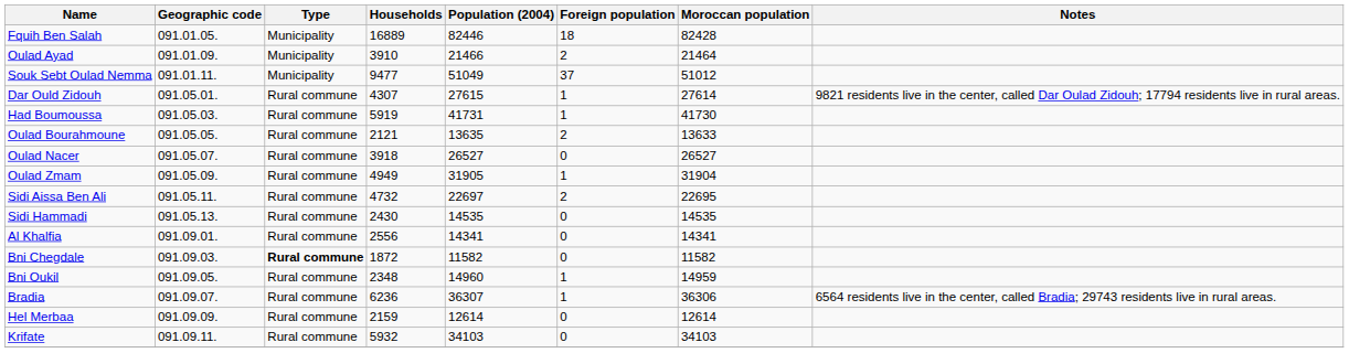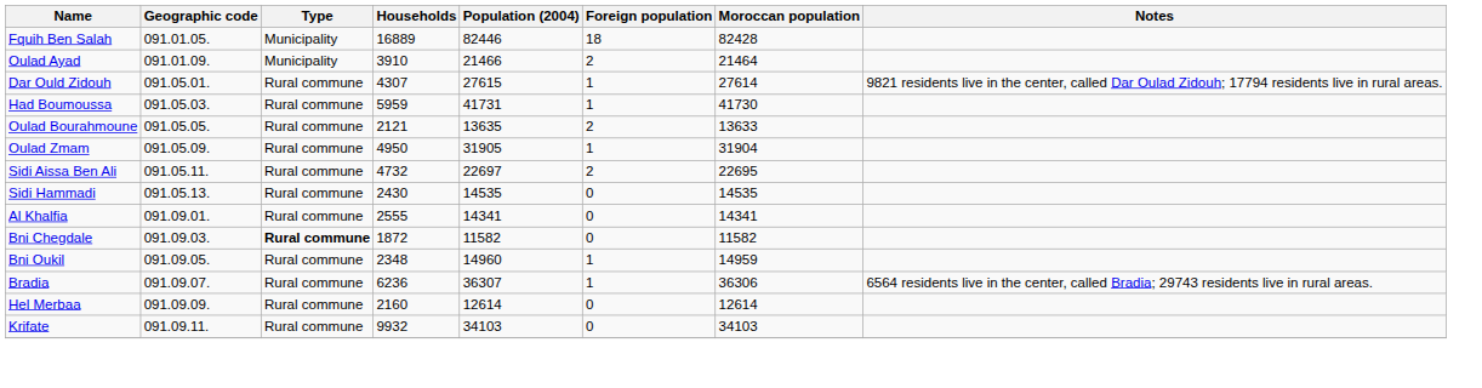 <table class="wikitable sortable">
 <tr>
 <th>Name</th>
 <th>Geographic code</th>
 <th>Type</th>
 <th>Households</th>
 <th>Population (2004)</th>
 <th>Foreign population</th>
 <th>Moroccan population</th>
 <th>Notes</th>
 </tr>
 <tr>
 <td><a href='#'>Fquih Ben Salah</a></td>
 <td>091.01.05.</td>
 <td>Municipality</td>
 <td>16889</td>
 <td>82446</td>
 <td>18</td>
 <td>82428</td>
 <td></td>
 </tr>
 <tr>
 <td><a href='#'>Oulad Ayad</a></td>
 <td>091.01.09.</td>
 <td>Municipality</td>
 <td>3910</td>
 <td>21466</td>
 <td>2</td>
 <td>21464</td>
 <td></td>
 </tr>
 <tr>
-<td><a href='#'>Souk Sebt Oulad Nemma</a></td>
-<td>091.01.11.</td>
-<td>Municipality</td>
-<td>9477</td>
-<td>51049</td>
-<td>37</td>
-<td>51012</td>
-<td></td>
-</tr>
-<tr>
 <td><a href='#'>Dar Ould Zidouh</a></td>
 <td>091.05.01.</td>
 <td>Rural commune</td>
 <td>4307</td>
 <td>27615</td>
 <td>1</td>
 <td>27614</td>
 <td>9821 residents live in the center, called <a href='#'>Dar Oulad Zidouh</a>; 17794 residents live in rural areas.</td>
 </tr>
 <tr>
 <td><a href='#'>Had Boumoussa</a></td>
 <td>091.05.03.</td>
 <td>Rural commune</td>
-<td>5919</td>
+<td>5959</td>
 <td>41731</td>
 <td>1</td>
 <td>41730</td>
 <td></td>
 </tr>
 <tr>
 <td><a href='#'>Oulad Bourahmoune</a></td>
 <td>091.05.05.</td>
 <td>Rural commune</td>
 <td>2121</td>
 <td>13635</td>
 <td>2</td>
 <td>13633</td>
 <td></td>
 </tr>
 <tr>
-<td><a href='#'>Oulad Nacer</a></td>
-<td>091.05.07.</td>
-<td>Rural commune</td>
-<td>3918</td>
-<td>26527</td>
-<td>0</td>
-<td>26527</td>
-<td></td>
-</tr>
-<tr>
 <td><a href='#'>Oulad Zmam</a></td>
 <td>091.05.09.</td>
 <td>Rural commune</td>
-<td>4949</td>
+<td>4950</td>
 <td>31905</td>
 <td>1</td>
 <td>31904</td>
 <td></td>
 </tr>
 <tr>
 <td><a href='#'>Sidi Aissa Ben Ali</a></td>
 <td>091.05.11.</td>
 <td>Rural commune</td>
 <td>4732</td>
 <td>22697</td>
 <td>2</td>
 <td>22695</td>
 <td></td>
 </tr>
 <tr>
 <td><a href='#'>Sidi Hammadi</a></td>
 <td>091.05.13.</td>
 <td>Rural commune</td>
 <td>2430</td>
 <td>14535</td>
 <td>0</td>
 <td>14535</td>
 <td></td>
 </tr>
 <tr>
 <td><a href='#'>Al Khalfia</a></td>
 <td>091.09.01.</td>
 <td>Rural commune</td>
-<td>2556</td>
+<td>2555</td>
 <td>14341</td>
 <td>0</td>
 <td>14341</td>
 <td></td>
 </tr>
 <tr>
 <td><a href='#'>Bni Chegdale</a></td>
 <td>091.09.03.</td>
 <td><strong>Rural commune</strong></td>
 <td>1872</td>
 <td>11582</td>
 <td>0</td>
 <td>11582</td>
 <td></td>
 </tr>
 <tr>
 <td><a href='#'>Bni Oukil</a></td>
 <td>091.09.05.</td>
 <td>Rural commune</td>
 <td>2348</td>
 <td>14960</td>
 <td>1</td>
 <td>14959</td>
 <td></td>
 </tr>
 <tr>
 <td><a href='#'>Bradia</a></td>
 <td>091.09.07.</td>
 <td>Rural commune</td>
 <td>6236</td>
 <td>36307</td>
 <td>1</td>
 <td>36306</td>
 <td>6564 residents live in the center, called <a href='#'>Bradia</a>; 29743 residents live in rural areas.</td>
 </tr>
 <tr>
 <td><a href='#'>Hel Merbaa</a></td>
 <td>091.09.09.</td>
 <td>Rural commune</td>
-<td>2159</td>
+<td>2160</td>
 <td>12614</td>
 <td>0</td>
 <td>12614</td>
 <td></td>
 </tr>
 <tr>
 <td><a href='#'>Krifate</a></td>
 <td>091.09.11.</td>
 <td>Rural commune</td>
-<td>5932</td>
+<td>9932</td>
 <td>34103</td>
 <td>0</td>
 <td>34103</td>
 <td></td>
 </tr>
 <tr>
 </tr>
 </table>
